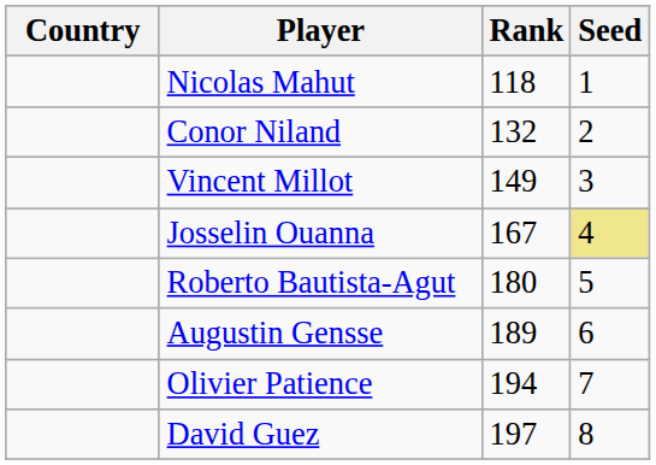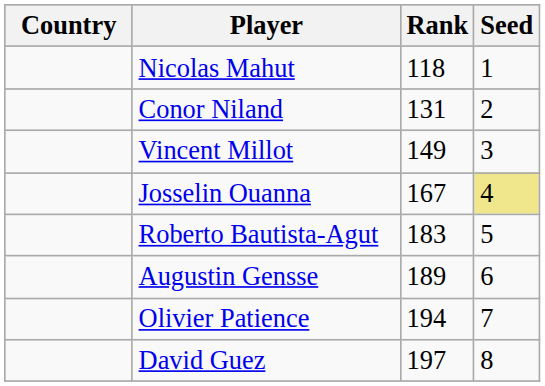 <table class="sortable wikitable">
 <tr>
 <th width="70">Country</th>
 <th width="155">Player</th>
 <th>Rank</th>
 <th>Seed</th>
 </tr>
 <tr>
 <td></td>
 <td><a href='#'>Nicolas Mahut</a></td>
 <td>118</td>
 <td>1</td>
 </tr>
 <tr>
 <td></td>
 <td><a href='#'>Conor Niland</a></td>
-<td>132</td>
+<td>131</td>
 <td>2</td>
 </tr>
 <tr>
 <td></td>
 <td><a href='#'>Vincent Millot</a></td>
 <td>149</td>
 <td>3</td>
 </tr>
 <tr>
 <td></td>
 <td><a href='#'>Josselin Ouanna</a></td>
 <td>167</td>
 <td style="background: khaki;">4</td>
 </tr>
 <tr>
 <td></td>
 <td><a href='#'>Roberto Bautista-Agut</a></td>
-<td>180</td>
+<td>183</td>
 <td>5</td>
 </tr>
 <tr>
 <td></td>
 <td><a href='#'>Augustin Gensse</a></td>
 <td>189</td>
 <td>6</td>
 </tr>
 <tr>
 <td></td>
 <td><a href='#'>Olivier Patience</a></td>
 <td>194</td>
 <td>7</td>
 </tr>
 <tr>
 <td></td>
 <td><a href='#'>David Guez</a></td>
 <td>197</td>
 <td>8</td>
 </tr>
 </table>
